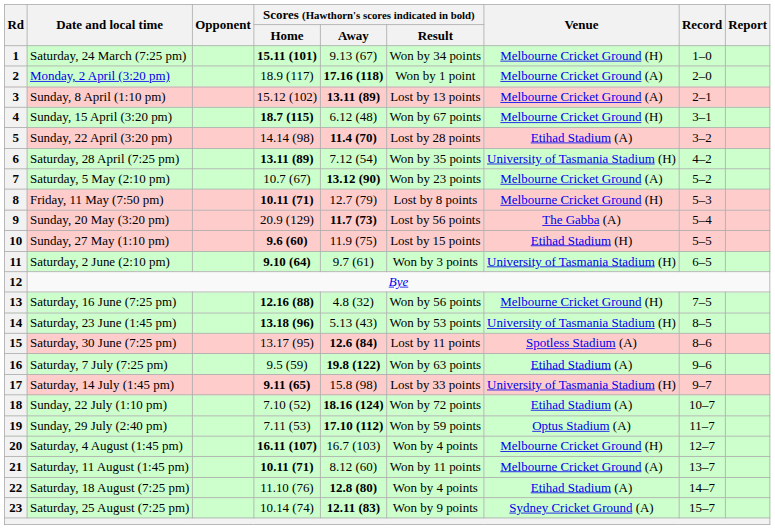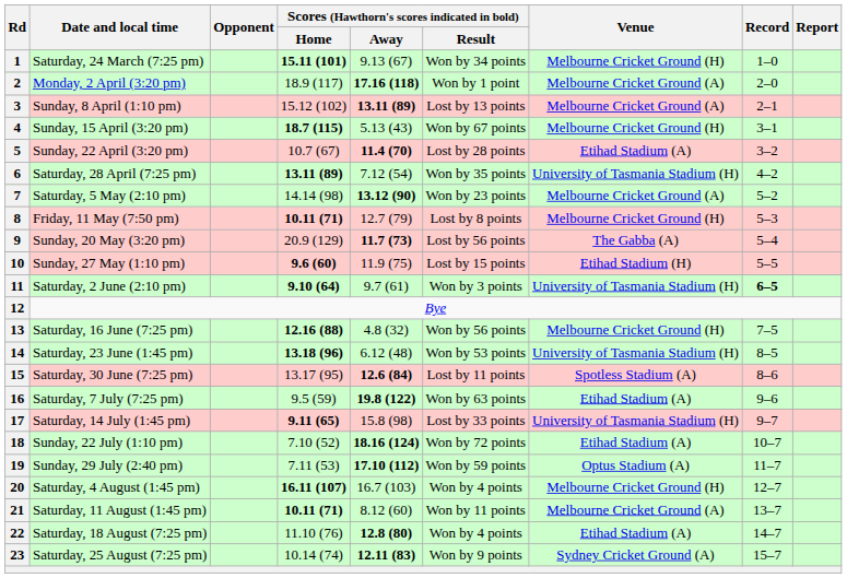 <table class="wikitable" style="text-align:center">
 <tr>
 <th rowspan="2">Rd</th>
 <th rowspan="2">Date and local time</th>
 <th rowspan="2">Opponent</th>
 <th colspan="3">Scores <small>(Hawthorn's scores indicated in bold)</small></th>
 <th rowspan="2">Venue</th>
 <th rowspan="2">Record</th>
 <th rowspan="2">Report</th>
 </tr>
 <tr>
 <th>Home</th>
 <th>Away</th>
 <th>Result</th>
 </tr>
 <tr style="background:#cfc">
 <th>1</th>
 <td align=left>Saturday, 24 March (7:25 pm)</td>
 <td align=left></td>
 <td><strong>15.11 (101)</strong></td>
 <td>9.13 (67)</td>
 <td>Won by 34 points</td>
 <td><a href='#'>Melbourne Cricket Ground</a> (H)</td>
 <td>1–0</td>
 <td></td>
 </tr>
 <tr style="background:#cfc">
 <th>2</th>
 <td align=left><a href='#'>Monday, 2 April (3:20 pm)</a></td>
 <td align=left></td>
 <td>18.9 (117)</td>
 <td><strong>17.16 (118)</strong></td>
 <td>Won by 1 point</td>
 <td><a href='#'>Melbourne Cricket Ground</a> (A)</td>
 <td>2–0</td>
 <td></td>
 </tr>
 <tr style="background:#fcc;">
 <th>3</th>
 <td align=left>Sunday, 8 April (1:10 pm)</td>
 <td align=left></td>
 <td>15.12 (102)</td>
 <td><strong>13.11 (89)</strong></td>
 <td>Lost by 13 points</td>
 <td><a href='#'>Melbourne Cricket Ground</a> (A)</td>
 <td>2–1</td>
 <td></td>
 </tr>
 <tr style="background:#cfc">
 <th>4</th>
 <td align=left>Sunday, 15 April (3:20 pm)</td>
 <td align=left></td>
 <td><strong>18.7 (115)</strong></td>
-<td>6.12 (48)</td>
+<td>5.13 (43)</td>
 <td>Won by 67 points</td>
 <td><a href='#'>Melbourne Cricket Ground</a> (H)</td>
 <td>3–1</td>
 <td></td>
 </tr>
 <tr style="background:#fcc;">
 <th>5</th>
 <td align=left>Sunday, 22 April (3:20 pm)</td>
 <td align=left></td>
-<td>14.14 (98)</td>
+<td>10.7 (67)</td>
 <td><strong>11.4 (70)</strong></td>
 <td>Lost by 28 points</td>
 <td><a href='#'>Etihad Stadium</a> (A)</td>
 <td>3–2</td>
 <td></td>
 </tr>
 <tr style="background:#cfc">
 <th>6</th>
 <td align=left>Saturday, 28 April (7:25 pm)</td>
 <td align=left></td>
 <td><strong>13.11 (89)</strong></td>
 <td>7.12 (54)</td>
 <td>Won by 35 points</td>
 <td><a href='#'>University of Tasmania Stadium</a> (H)</td>
 <td>4–2</td>
 <td></td>
 </tr>
 <tr style="background:#cfc">
 <th>7</th>
 <td align=left>Saturday, 5 May (2:10 pm)</td>
 <td align=left></td>
-<td>10.7 (67)</td>
+<td>14.14 (98)</td>
 <td><strong>13.12 (90)</strong></td>
 <td>Won by 23 points</td>
 <td><a href='#'>Melbourne Cricket Ground</a> (A)</td>
 <td>5–2</td>
 <td></td>
 </tr>
 <tr style="background:#fcc;">
 <th>8</th>
 <td align=left>Friday, 11 May (7:50 pm)</td>
 <td align=left></td>
 <td><strong>10.11 (71)</strong></td>
 <td>12.7 (79)</td>
 <td>Lost by 8 points</td>
 <td><a href='#'>Melbourne Cricket Ground</a> (H)</td>
 <td>5–3</td>
 <td></td>
 </tr>
 <tr style="background:#fcc;">
 <th>9</th>
 <td align=left>Sunday, 20 May (3:20 pm)</td>
 <td align=left></td>
 <td>20.9 (129)</td>
 <td><strong>11.7 (73)</strong></td>
 <td>Lost by 56 points</td>
 <td><a href='#'>The Gabba</a> (A)</td>
 <td>5–4</td>
 <td></td>
 </tr>
 <tr style="background:#fcc;">
 <th>10</th>
 <td align=left>Sunday, 27 May (1:10 pm)</td>
 <td align=left></td>
 <td><strong>9.6 (60)</strong></td>
 <td>11.9 (75)</td>
 <td>Lost by 15 points</td>
 <td><a href='#'>Etihad Stadium</a> (H)</td>
 <td>5–5</td>
 <td></td>
 </tr>
 <tr style="background:#cfc">
 <th>11</th>
 <td align=left>Saturday, 2 June (2:10 pm)</td>
 <td align=left></td>
 <td><strong>9.10 (64)</strong></td>
 <td>9.7 (61)</td>
 <td>Won by 3 points</td>
 <td><a href='#'>University of Tasmania Stadium</a> (H)</td>
-<td>6–5</td>
+<td><strong>6–5</strong></td>
 <td></td>
 </tr>
 <tr>
 <th>12</th>
 <td colspan="8"><em><a href='#'>Bye</a></em></td>
 </tr>
 <tr style="background:#cfc">
 <th>13</th>
 <td align="left">Saturday, 16 June (7:25 pm)</td>
 <td align="left"></td>
 <td><strong>12.16 (88)</strong></td>
 <td>4.8 (32)</td>
 <td>Won by 56 points</td>
 <td><a href='#'>Melbourne Cricket Ground</a> (H)</td>
 <td>7–5</td>
 <td></td>
 </tr>
 <tr style="background:#cfc">
 <th>14</th>
 <td align=left>Saturday, 23 June (1:45 pm)</td>
 <td align=left></td>
 <td><strong>13.18 (96)</strong></td>
-<td>5.13 (43)</td>
+<td>6.12 (48)</td>
 <td>Won by 53 points</td>
 <td><a href='#'>University of Tasmania Stadium</a> (H)</td>
 <td>8–5</td>
 <td></td>
 </tr>
 <tr style="background:#fcc;">
 <th>15</th>
 <td align=left>Saturday, 30 June (7:25 pm)</td>
 <td align=left></td>
 <td>13.17 (95)</td>
 <td><strong>12.6 (84)</strong></td>
 <td>Lost by 11 points</td>
 <td><a href='#'>Spotless Stadium</a> (A)</td>
 <td>8–6</td>
 <td></td>
 </tr>
 <tr style="background:#cfc">
 <th>16</th>
 <td align=left>Saturday, 7 July (7:25 pm)</td>
 <td align=left></td>
 <td>9.5 (59)</td>
 <td><strong>19.8 (122)</strong></td>
 <td>Won by 63 points</td>
 <td><a href='#'>Etihad Stadium</a> (A)</td>
 <td>9–6</td>
 <td></td>
 </tr>
 <tr style="background:#fcc;">
 <th>17</th>
 <td align=left>Saturday, 14 July (1:45 pm)</td>
 <td align=left></td>
 <td><strong>9.11 (65)</strong></td>
 <td>15.8 (98)</td>
 <td>Lost by 33 points</td>
 <td><a href='#'>University of Tasmania Stadium</a> (H)</td>
 <td>9–7</td>
 <td></td>
 </tr>
 <tr style="background:#cfc">
 <th>18</th>
 <td align=left>Sunday, 22 July (1:10 pm)</td>
 <td align=left></td>
 <td>7.10 (52)</td>
 <td><strong>18.16 (124)</strong></td>
 <td>Won by 72 points</td>
 <td><a href='#'>Etihad Stadium</a> (A)</td>
 <td>10–7</td>
 <td></td>
 </tr>
 <tr style="background:#cfc">
 <th>19</th>
 <td align=left>Sunday, 29 July (2:40 pm)</td>
 <td align=left></td>
 <td>7.11 (53)</td>
 <td><strong>17.10 (112)</strong></td>
 <td>Won by 59 points</td>
 <td><a href='#'>Optus Stadium</a> (A)</td>
 <td>11–7</td>
 <td></td>
 </tr>
 <tr style="background:#cfc">
 <th>20</th>
 <td align=left>Saturday, 4 August (1:45 pm)</td>
 <td align=left></td>
 <td><strong>16.11 (107)</strong></td>
 <td>16.7 (103)</td>
 <td>Won by 4 points</td>
 <td><a href='#'>Melbourne Cricket Ground</a> (H)</td>
 <td>12–7</td>
 <td></td>
 </tr>
 <tr style="background:#cfc">
 <th>21</th>
 <td align=left>Saturday, 11 August (1:45 pm)</td>
 <td align=left></td>
 <td><strong>10.11 (71)</strong></td>
 <td>8.12 (60)</td>
 <td>Won by 11 points</td>
 <td><a href='#'>Melbourne Cricket Ground</a> (A)</td>
 <td>13–7</td>
 <td></td>
 </tr>
 <tr style="background:#cfc">
 <th>22</th>
 <td align=left>Saturday, 18 August (7:25 pm)</td>
 <td align=left></td>
 <td>11.10 (76)</td>
 <td><strong>12.8 (80)</strong></td>
 <td>Won by 4 points</td>
 <td><a href='#'>Etihad Stadium</a> (A)</td>
 <td>14–7</td>
 <td></td>
 </tr>
 <tr style="background:#cfc">
 <th>23</th>
 <td align=left>Saturday, 25 August (7:25 pm)</td>
 <td align=left></td>
 <td>10.14 (74)</td>
 <td><strong>12.11 (83)</strong></td>
 <td>Won by 9 points</td>
 <td><a href='#'>Sydney Cricket Ground</a> (A)</td>
 <td>15–7</td>
 <td></td>
 </tr>
 <tr>
 <th colspan="9"></th>
 </tr>
 </table>
